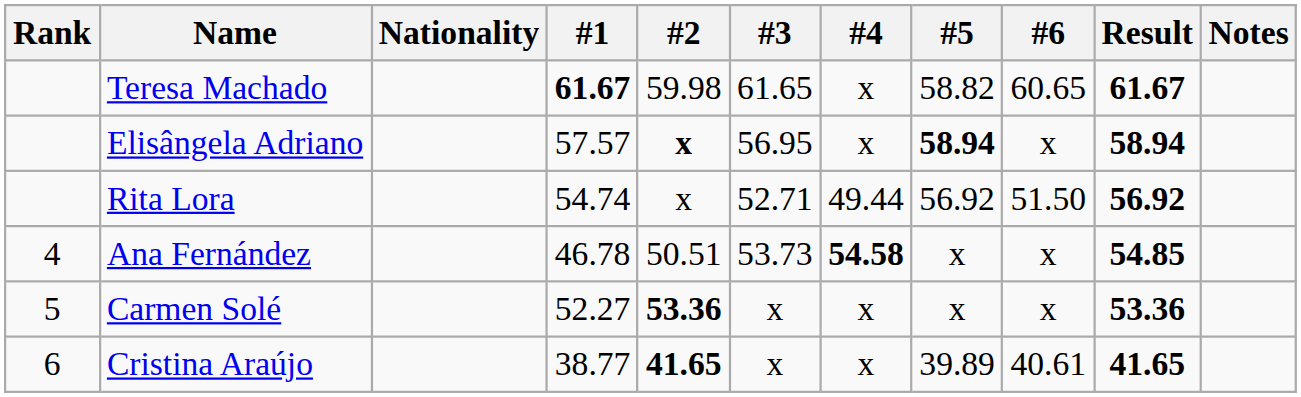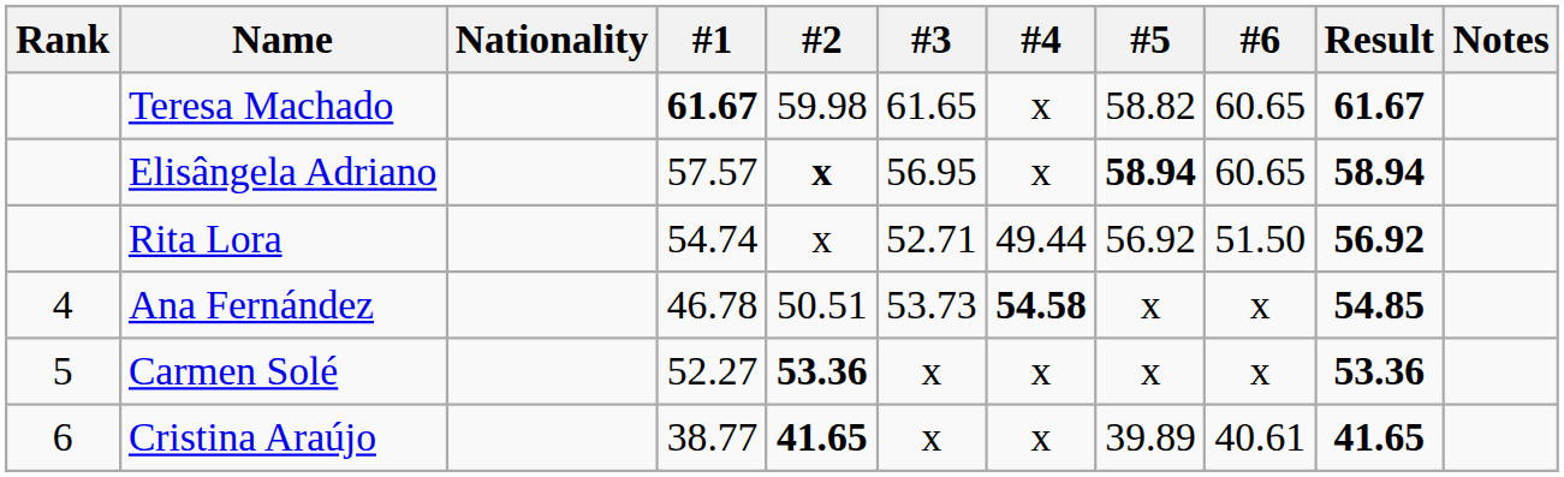 <table class="wikitable sortable" style="text-align:center;font-size:95%">
 <tr>
 <th>Rank</th>
 <th>Name</th>
 <th>Nationality</th>
 <th>#1</th>
 <th>#2</th>
 <th>#3</th>
 <th>#4</th>
 <th>#5</th>
 <th>#6</th>
 <th>Result</th>
 <th>Notes</th>
 </tr>
 <tr>
 <td></td>
 <td align=left><a href='#'>Teresa Machado</a></td>
 <td align=left></td>
 <td><strong>61.67</strong></td>
 <td>59.98</td>
 <td>61.65</td>
 <td>x</td>
 <td>58.82</td>
 <td>60.65</td>
 <td><strong>61.67</strong></td>
 <td></td>
 </tr>
 <tr>
 <td></td>
 <td align=left><a href='#'>Elisângela Adriano</a></td>
 <td align=left></td>
 <td>57.57</td>
 <td><strong>x</strong></td>
 <td>56.95</td>
 <td>x</td>
 <td><strong>58.94</strong></td>
-<td>x</td>
+<td>60.65</td>
 <td><strong>58.94</strong></td>
 <td></td>
 </tr>
 <tr>
 <td></td>
 <td align=left><a href='#'>Rita Lora</a></td>
 <td align=left></td>
 <td>54.74</td>
 <td>x</td>
 <td>52.71</td>
 <td>49.44</td>
 <td>56.92</td>
 <td>51.50</td>
 <td><strong>56.92</strong></td>
 <td></td>
 </tr>
 <tr>
 <td>4</td>
 <td align=left><a href='#'>Ana Fernández</a></td>
 <td align=left></td>
 <td>46.78</td>
 <td>50.51</td>
 <td>53.73</td>
 <td><strong>54.58</strong></td>
 <td>x</td>
 <td>x</td>
 <td><strong>54.85</strong></td>
 <td></td>
 </tr>
 <tr>
 <td>5</td>
 <td align=left><a href='#'>Carmen Solé</a></td>
 <td align=left></td>
 <td>52.27</td>
 <td><strong>53.36</strong></td>
 <td>x</td>
 <td>x</td>
 <td>x</td>
 <td>x</td>
 <td><strong>53.36</strong></td>
 <td></td>
 </tr>
 <tr>
 <td>6</td>
 <td align=left><a href='#'>Cristina Araújo</a></td>
 <td align=left></td>
 <td>38.77</td>
 <td><strong>41.65</strong></td>
 <td>x</td>
 <td>x</td>
 <td>39.89</td>
 <td>40.61</td>
 <td><strong>41.65</strong></td>
 <td></td>
 </tr>
 </table>
